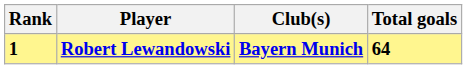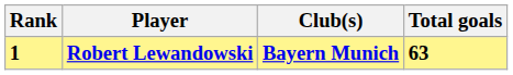 <table class="wikitable plainrowheaders sortable">
 <tr>
 <th>Rank</th>
 <th>Player</th>
 <th>Club(s)</th>
 <th>Total goals</th>
 </tr>
 <tr style="background-color:#FFF68F;font-weight:bold">
 <td>1</td>
 <td> <a href='#'>Robert Lewandowski</a></td>
 <td> <a href='#'>Bayern Munich</a></td>
-<td>64</td>
+<td>63</td>
 </tr>
 </table>
